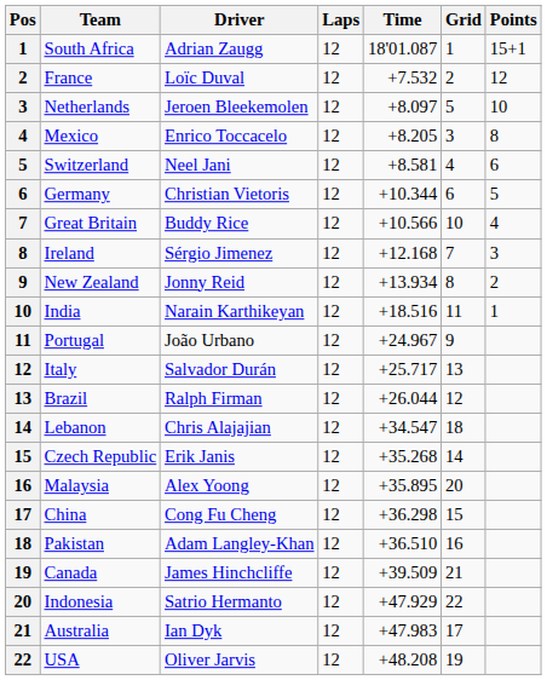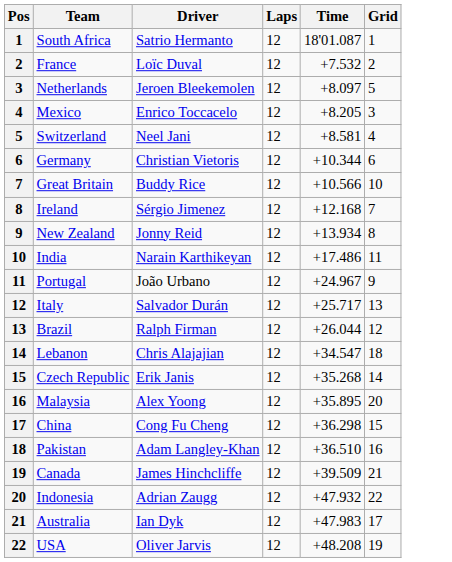 <table class="wikitable" style="font-size:95%">
 <tr>
 <th>Pos</th>
 <th>Team</th>
 <th>Driver</th>
 <th>Laps</th>
 <th>Time</th>
 <th>Grid</th>
-<th>Points</th>
 </tr>
 <tr>
 <th>1</th>
 <td> <a href='#'>South Africa</a></td>
-<td><a href='#'>Adrian Zaugg</a></td>
+<td><a href='#'>Satrio Hermanto</a></td>
 <td>12</td>
 <td>18'01.087</td>
 <td>1</td>
-<td>15+1</td>
 </tr>
 <tr>
 <th>2</th>
 <td> <a href='#'>France</a></td>
 <td><a href='#'>Loïc Duval</a></td>
 <td>12</td>
 <td align=right>+7.532</td>
 <td>2</td>
-<td>12</td>
 </tr>
 <tr>
 <th>3</th>
 <td> <a href='#'>Netherlands</a></td>
 <td><a href='#'>Jeroen Bleekemolen</a></td>
 <td>12</td>
 <td align=right>+8.097</td>
 <td>5</td>
-<td>10</td>
 </tr>
 <tr>
 <th>4</th>
 <td> <a href='#'>Mexico</a></td>
 <td><a href='#'>Enrico Toccacelo</a></td>
 <td>12</td>
 <td align=right>+8.205</td>
 <td>3</td>
-<td>8</td>
 </tr>
 <tr>
 <th>5</th>
 <td> <a href='#'>Switzerland</a></td>
 <td><a href='#'>Neel Jani</a></td>
 <td>12</td>
 <td align=right>+8.581</td>
 <td>4</td>
-<td>6</td>
 </tr>
 <tr>
 <th>6</th>
 <td> <a href='#'>Germany</a></td>
 <td><a href='#'>Christian Vietoris</a></td>
 <td>12</td>
 <td align=right>+10.344</td>
 <td>6</td>
-<td>5</td>
 </tr>
 <tr>
 <th>7</th>
 <td> <a href='#'>Great Britain</a></td>
 <td><a href='#'>Buddy Rice</a></td>
 <td>12</td>
 <td align=right>+10.566</td>
 <td>10</td>
-<td>4</td>
 </tr>
 <tr>
 <th>8</th>
 <td> <a href='#'>Ireland</a></td>
 <td><a href='#'>Sérgio Jimenez</a></td>
 <td>12</td>
 <td align=right>+12.168</td>
 <td>7</td>
-<td>3</td>
 </tr>
 <tr>
 <th>9</th>
 <td> <a href='#'>New Zealand</a></td>
 <td><a href='#'>Jonny Reid</a></td>
 <td>12</td>
 <td align=right>+13.934</td>
 <td>8</td>
-<td>2</td>
 </tr>
 <tr>
 <th>10</th>
 <td> <a href='#'>India</a></td>
 <td><a href='#'>Narain Karthikeyan</a></td>
 <td>12</td>
-<td align=right>+18.516</td>
+<td align=right>+17.486</td>
 <td>11</td>
-<td>1</td>
 </tr>
 <tr>
 <th>11</th>
 <td> <a href='#'>Portugal</a></td>
 <td>João Urbano</td>
 <td>12</td>
 <td align=right>+24.967</td>
 <td>9</td>
-<td></td>
 </tr>
 <tr>
 <th>12</th>
 <td> <a href='#'>Italy</a></td>
 <td><a href='#'>Salvador Durán</a></td>
 <td>12</td>
 <td align=right>+25.717</td>
 <td>13</td>
-<td></td>
 </tr>
 <tr>
 <th>13</th>
 <td> <a href='#'>Brazil</a></td>
 <td><a href='#'>Ralph Firman</a></td>
 <td>12</td>
 <td align=right>+26.044</td>
 <td>12</td>
-<td></td>
 </tr>
 <tr>
 <th>14</th>
 <td> <a href='#'>Lebanon</a></td>
 <td><a href='#'>Chris Alajajian</a></td>
 <td>12</td>
 <td align=right>+34.547</td>
 <td>18</td>
-<td></td>
 </tr>
 <tr>
 <th>15</th>
 <td> <a href='#'>Czech Republic</a></td>
 <td><a href='#'>Erik Janis</a></td>
 <td>12</td>
 <td align=right>+35.268</td>
 <td>14</td>
-<td></td>
 </tr>
 <tr>
 <th>16</th>
 <td> <a href='#'>Malaysia</a></td>
 <td><a href='#'>Alex Yoong</a></td>
 <td>12</td>
 <td align=right>+35.895</td>
 <td>20</td>
-<td></td>
 </tr>
 <tr>
 <th>17</th>
 <td> <a href='#'>China</a></td>
 <td><a href='#'>Cong Fu Cheng</a></td>
 <td>12</td>
 <td align=right>+36.298</td>
 <td>15</td>
-<td></td>
 </tr>
 <tr>
 <th>18</th>
 <td> <a href='#'>Pakistan</a></td>
 <td><a href='#'>Adam Langley-Khan</a></td>
 <td>12</td>
 <td align=right>+36.510</td>
 <td>16</td>
-<td></td>
 </tr>
 <tr>
 <th>19</th>
 <td> <a href='#'>Canada</a></td>
 <td><a href='#'>James Hinchcliffe</a></td>
 <td>12</td>
 <td align=right>+39.509</td>
 <td>21</td>
-<td></td>
 </tr>
 <tr>
 <th>20</th>
 <td> <a href='#'>Indonesia</a></td>
-<td><a href='#'>Satrio Hermanto</a></td>
+<td><a href='#'>Adrian Zaugg</a></td>
 <td>12</td>
-<td align=right>+47.929</td>
+<td align=right>+47.932</td>
 <td>22</td>
-<td></td>
 </tr>
 <tr>
 <th>21</th>
 <td> <a href='#'>Australia</a></td>
 <td><a href='#'>Ian Dyk</a></td>
 <td>12</td>
 <td align=right>+47.983</td>
 <td>17</td>
-<td></td>
 </tr>
 <tr>
 <th>22</th>
 <td> <a href='#'>USA</a></td>
 <td><a href='#'>Oliver Jarvis</a></td>
 <td>12</td>
 <td align=right>+48.208</td>
 <td>19</td>
-<td></td>
 </tr>
 </table>
